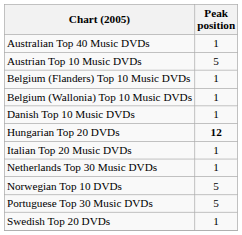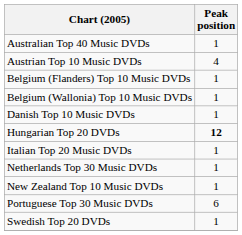 <table class="wikitable sortable" border="1">
 <tr>
 <th scope="col">Chart (2005)</th>
 <th scope="col">Peak<br>position</th>
 </tr>
 <tr>
 <td>Australian Top 40 Music DVDs</td>
 <td style="text-align:center;">1</td>
 </tr>
 <tr>
 <td>Austrian Top 10 Music DVDs</td>
-<td style="text-align:center;">5</td>
+<td style="text-align:center;">4</td>
 </tr>
 <tr>
 <td>Belgium (Flanders) Top 10 Music DVDs</td>
 <td style="text-align:center;">1</td>
 </tr>
 <tr>
 <td>Belgium (Wallonia) Top 10 Music DVDs</td>
 <td style="text-align:center;">1</td>
 </tr>
 <tr>
 <td>Danish Top 10 Music DVDs</td>
 <td style="text-align:center;">1</td>
 </tr>
 <tr>
 <td>Hungarian Top 20 DVDs</td>
 <td style="text-align:center;"><strong>12</strong></td>
 </tr>
 <tr>
 <td>Italian Top 20 Music DVDs</td>
 <td style="text-align:center;">1</td>
 </tr>
 <tr>
 <td>Netherlands Top 30 Music DVDs</td>
 <td style="text-align:center;">1</td>
 </tr>
 <tr>
-<td>Norwegian Top 10 DVDs</td>
-<td style="text-align:center;">5</td>
+<td>New Zealand Top 10 Music DVDs</td>
+<td style="text-align:center;">1</td>
 </tr>
 <tr>
 <td>Portuguese Top 30 Music DVDs</td>
-<td style="text-align:center;">5</td>
+<td style="text-align:center;">6</td>
 </tr>
 <tr>
 <td>Swedish Top 20 DVDs</td>
 <td style="text-align:center;">1</td>
 </tr>
 <tr>
 </tr>
 </table>
